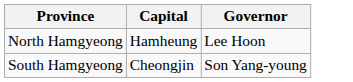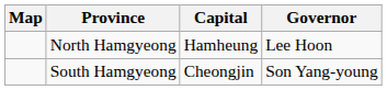 <table class="wikitable">
 <tr>
+<th>Map</th>
 <th>Province</th>
 <th>Capital</th>
 <th>Governor</th>
 </tr>
 <tr>
+<td></td>
 <td>North Hamgyeong</td>
 <td>Hamheung</td>
 <td>Lee Hoon</td>
 </tr>
 <tr>
+<td></td>
 <td>South Hamgyeong</td>
 <td>Cheongjin</td>
 <td>Son Yang-young</td>
 </tr>
 </table>
